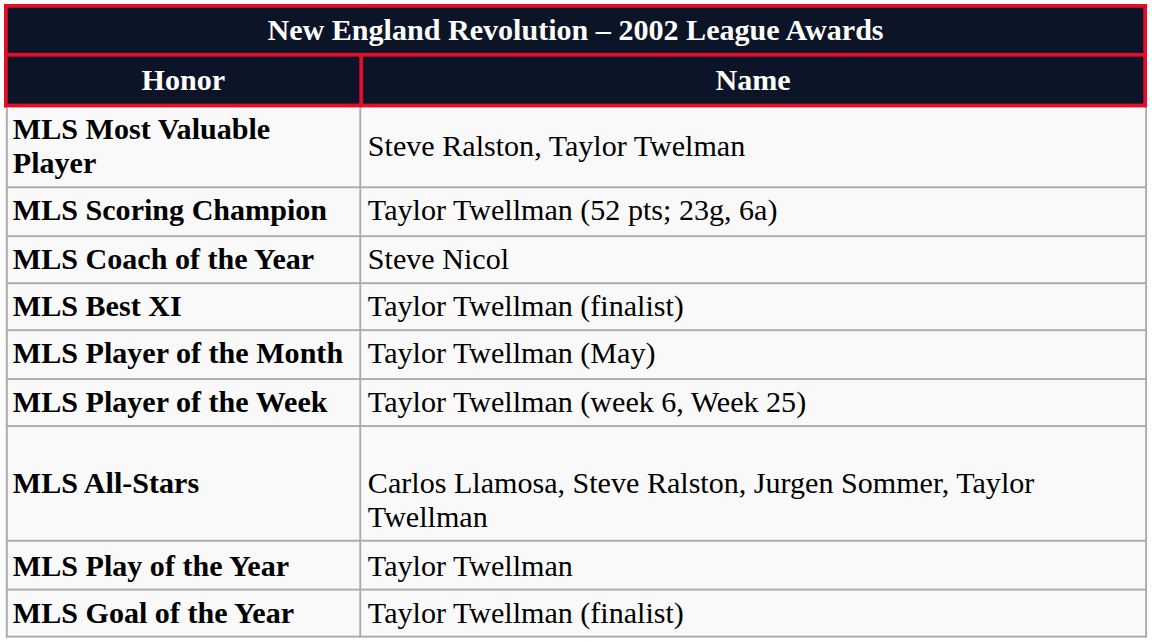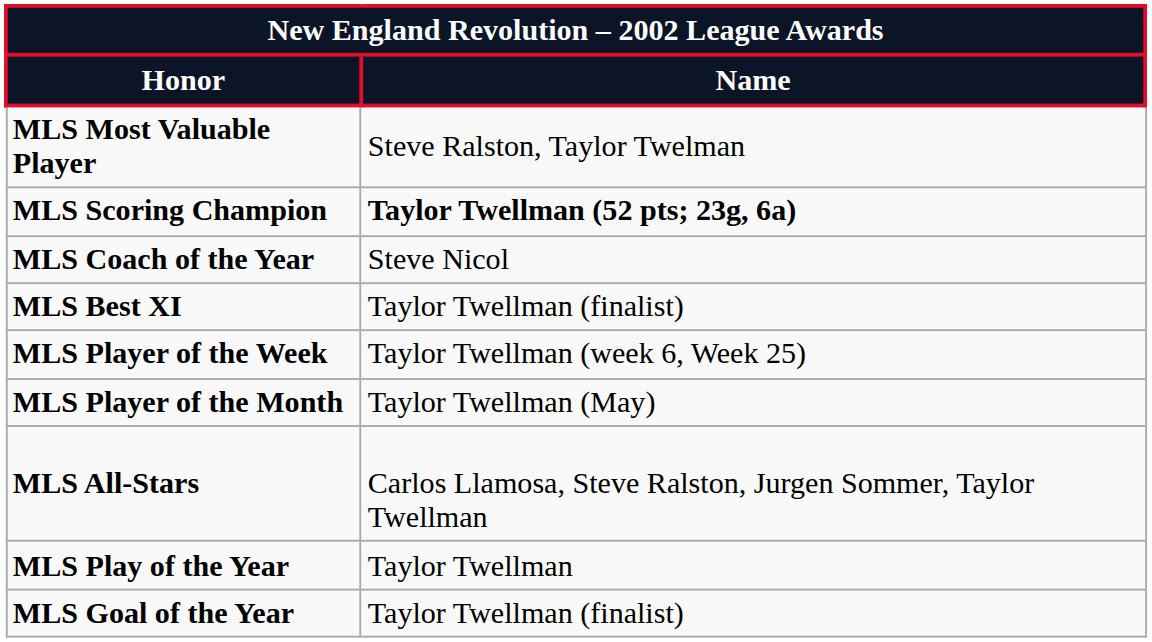 <table class="wikitable">
 <tr>
 <th colspan="2" style="background:#0c1527; color:#fff; border:2px solid #e20e2a; text-align: center; font-weight:bold;">New England Revolution – 2002 League Awards</th>
 </tr>
 <tr>
 <th style="background:#0c1527; color:#fff; border:2px solid #e20e2a;" scope="col">Honor</th>
 <th style="background:#0c1527; color:#fff; border:2px solid #e20e2a;" scope="col">Name</th>
 </tr>
 <tr>
 <td><strong>MLS Most Valuable Player</strong></td>
 <td>Steve Ralston, Taylor Twelman</td>
 </tr>
 <tr>
 <td><strong>MLS Scoring Champion</strong></td>
-<td>Taylor Twellman (52 pts; 23g, 6a)</td>
+<td><strong>Taylor Twellman (52 pts; 23g, 6a)</strong></td>
 </tr>
 <tr>
 <td><strong>MLS Coach of the Year</strong></td>
 <td>Steve Nicol</td>
 </tr>
 <tr>
 <td><strong>MLS Best XI</strong></td>
 <td>Taylor Twellman (finalist)</td>
 </tr>
 <tr>
+<td><strong>MLS Player of the Week</strong></td>
+<td>Taylor Twellman (week 6, Week 25)</td>
+</tr>
+<tr>
 <td><strong>MLS Player of the Month</strong></td>
 <td>Taylor Twellman (May)</td>
-</tr>
-<tr>
-<td><strong>MLS Player of the Week</strong></td>
-<td>Taylor Twellman (week 6, Week 25)</td>
 </tr>
 <tr>
 <td><strong>MLS All-Stars</strong></td>
 <td><br>Carlos Llamosa, Steve Ralston, Jurgen Sommer, Taylor Twellman</td>
 </tr>
 <tr>
 <td><strong>MLS Play of the Year</strong></td>
 <td>Taylor Twellman</td>
 </tr>
 <tr>
 <td><strong>MLS Goal of the Year</strong></td>
 <td>Taylor Twellman (finalist)</td>
 </tr>
 </table>
